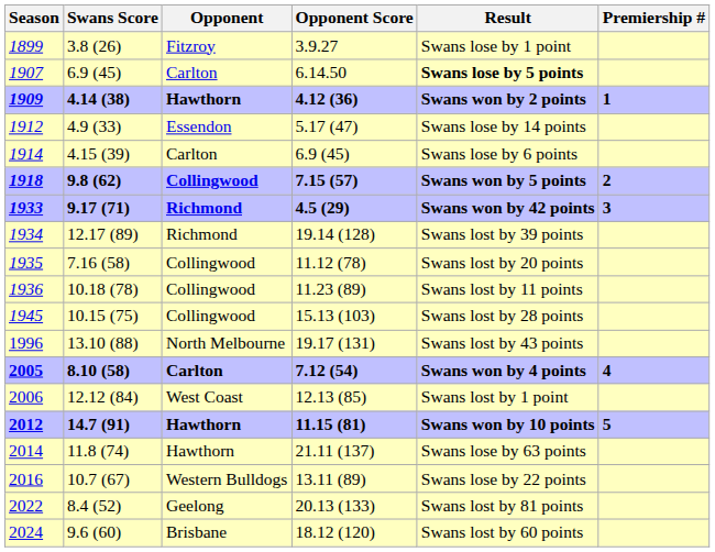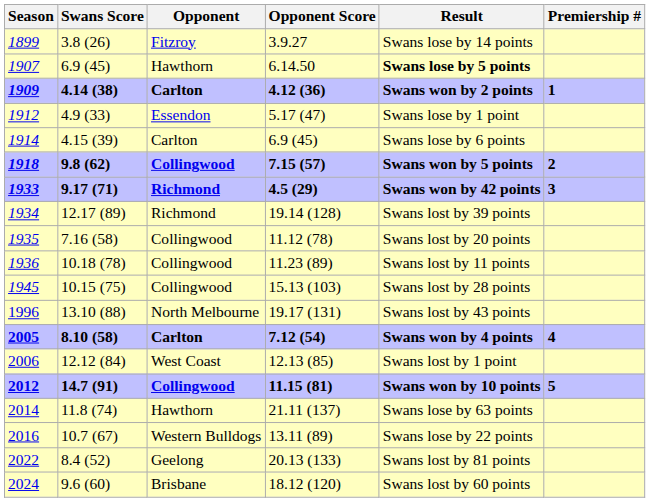 <table class="wikitable sortable">
 <tr>
 <th>Season</th>
 <th>Swans Score</th>
 <th>Opponent</th>
 <th>Opponent Score</th>
 <th>Result</th>
 <th>Premiership #</th>
 </tr>
 <tr style=background:#FFFFC0>
 <td><a href='#'><em>1899</em></a></td>
 <td>3.8 (26)</td>
 <td><a href='#'>Fitzroy</a></td>
 <td>3.9.27</td>
-<td>Swans lose by 1 point</td>
+<td>Swans lose by 14 points</td>
 <td></td>
 </tr>
 <tr style=background:#FFFFC0>
 <td><a href='#'><em>1907</em></a></td>
 <td>6.9 (45)</td>
-<td><a href='#'>Carlton</a></td>
+<td>Hawthorn</td>
 <td>6.14.50</td>
 <td><strong>Swans lose by 5 points</strong></td>
 <td></td>
 </tr>
 <tr style=background:#C0C0FF>
 <td><a href='#'><strong><em>1909</em></strong></a></td>
 <td><strong>4.14 (38)</strong></td>
-<td><strong>Hawthorn</strong></td>
+<td><strong>Carlton</strong></td>
 <td><strong>4.12 (36)</strong></td>
 <td><strong>Swans won by 2 points</strong></td>
 <td><strong>1</strong></td>
 </tr>
 <tr style=background:#FFFFC0>
 <td><a href='#'><em>1912</em></a></td>
 <td>4.9 (33)</td>
 <td><a href='#'>Essendon</a></td>
 <td>5.17 (47)</td>
-<td>Swans lose by 14 points</td>
+<td>Swans lose by 1 point</td>
 <td></td>
 </tr>
 <tr style=background:#FFFFC0>
 <td><a href='#'><em>1914</em></a></td>
 <td>4.15 (39)</td>
 <td>Carlton</td>
 <td>6.9 (45)</td>
 <td>Swans lose by 6 points</td>
 <td></td>
 </tr>
 <tr style=background:#C0C0FF>
 <td><a href='#'><strong><em>1918</em></strong></a></td>
 <td><strong>9.8 (62)</strong></td>
 <td><a href='#'><strong>Collingwood</strong></a></td>
 <td><strong>7.15 (57)</strong></td>
 <td><strong>Swans won by 5 points</strong></td>
 <td><strong>2</strong></td>
 </tr>
 <tr style=background:#C0C0FF>
 <td><em><a href='#'><strong>1933</strong></a></em></td>
 <td><strong>9.17 (71)</strong></td>
 <td><a href='#'><strong>Richmond</strong></a></td>
 <td><strong>4.5 (29)</strong></td>
 <td><strong>Swans won by 42 points</strong></td>
 <td><strong>3</strong></td>
 </tr>
 <tr style=background:#FFFFC0>
 <td><em><a href='#'>1934</a></em></td>
 <td>12.17 (89)</td>
 <td>Richmond</td>
 <td>19.14 (128)</td>
 <td>Swans lost by 39 points</td>
 <td></td>
 </tr>
 <tr style=background:#FFFFC0>
 <td><em><a href='#'>1935</a></em></td>
 <td>7.16 (58)</td>
 <td>Collingwood</td>
 <td>11.12 (78)</td>
 <td>Swans lost by 20 points</td>
 <td></td>
 </tr>
 <tr style=background:#FFFFC0>
 <td><em><a href='#'>1936</a></em></td>
 <td>10.18 (78)</td>
 <td>Collingwood</td>
 <td>11.23 (89)</td>
 <td>Swans lost by 11 points</td>
 <td></td>
 </tr>
 <tr style=background:#FFFFC0>
 <td><em><a href='#'>1945</a></em></td>
 <td>10.15 (75)</td>
 <td>Collingwood</td>
 <td>15.13 (103)</td>
 <td>Swans lost by 28 points</td>
 <td></td>
 </tr>
 <tr style=background:#FFFFC0>
 <td><a href='#'>1996</a></td>
 <td>13.10 (88)</td>
 <td>North Melbourne</td>
 <td>19.17 (131)</td>
 <td>Swans lost by 43 points</td>
 <td></td>
 </tr>
 <tr style=background:#C0C0FF>
 <td><a href='#'><strong>2005</strong></a></td>
 <td><strong>8.10 (58)</strong></td>
 <td><strong>Carlton</strong></td>
 <td><strong>7.12 (54)</strong></td>
 <td><strong>Swans won by 4 points</strong></td>
 <td><strong>4</strong></td>
 </tr>
 <tr style=background:#FFFFC0>
 <td><a href='#'>2006</a></td>
 <td>12.12 (84)</td>
 <td>West Coast</td>
 <td>12.13 (85)</td>
 <td>Swans lost by 1 point</td>
 <td></td>
 </tr>
 <tr style=background:#C0C0FF>
 <td><a href='#'><strong>2012</strong></a></td>
 <td><strong>14.7 (91)</strong></td>
-<td><strong>Hawthorn</strong></td>
+<td><a href='#'><strong>Collingwood</strong></a></td>
 <td><strong>11.15 (81)</strong></td>
 <td><strong>Swans won by 10 points</strong></td>
 <td><strong>5</strong></td>
 </tr>
 <tr style=background:#FFFFC0>
 <td><a href='#'>2014</a></td>
 <td>11.8 (74)</td>
 <td>Hawthorn</td>
 <td>21.11 (137)</td>
 <td>Swans lose by 63 points</td>
 <td></td>
 </tr>
 <tr style=background:#FFFFC0>
 <td><a href='#'>2016</a></td>
 <td>10.7 (67)</td>
 <td>Western Bulldogs</td>
 <td>13.11 (89)</td>
 <td>Swans lose by 22 points</td>
 <td></td>
 </tr>
 <tr style=background:#FFFFC0>
 <td><a href='#'>2022</a></td>
 <td>8.4 (52)</td>
 <td>Geelong</td>
 <td>20.13 (133)</td>
 <td>Swans lost by 81 points</td>
 <td></td>
 </tr>
 <tr style=background:#FFFFC0>
 <td><a href='#'>2024</a></td>
 <td>9.6 (60)</td>
 <td>Brisbane</td>
 <td>18.12 (120)</td>
 <td>Swans lost by 60 points</td>
 <td></td>
 </tr>
 </table>
